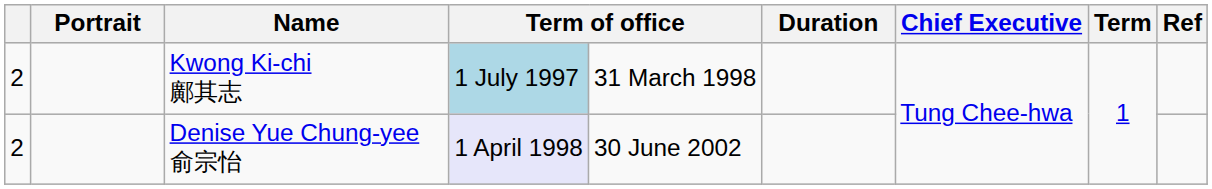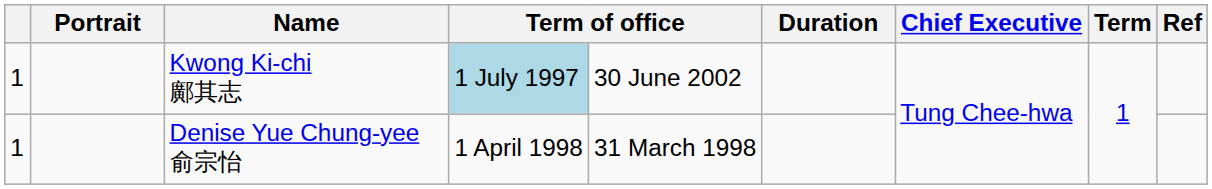 <table class="wikitable"  style="text-align:left">
 <tr>
 <th width=10px></th>
 <th width=80px>Portrait</th>
 <th width=180px>Name</th>
 <th width=180px colspan=2>Term of office</th>
 <th width=80px>Duration</th>
 <th width=120px><a href='#'>Chief Executive</a></th>
 <th>Term</th>
 <th>Ref</th>
 </tr>
 <tr>
-<td bgcolor=>2</td>
+<td bgcolor=>1</td>
 <td></td>
 <td><a href='#'>Kwong Ki-chi</a><br>鄺其志</td>
 <td style="background: lightblue;">1 July 1997</td>
-<td>31 March 1998</td>
+<td>30 June 2002</td>
 <td></td>
 <td rowspan=2><a href='#'>Tung Chee-hwa</a><br></td>
 <td rowspan=2 align=center><a href='#'>1</a></td>
 <td></td>
 </tr>
 <tr>
-<td bgcolor=>2</td>
+<td bgcolor=>1</td>
 <td></td>
 <td><a href='#'>Denise Yue Chung-yee</a><br>俞宗怡</td>
-<td style="background: lavender;">1 April 1998</td>
-<td>30 June 2002</td>
+<td>1 April 1998</td>
+<td>31 March 1998</td>
 <td></td>
 <td></td>
 </tr>
 </table>
